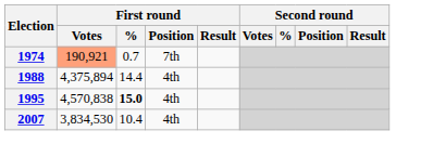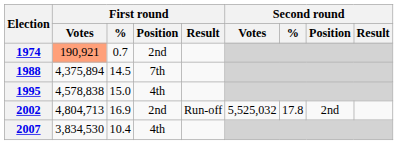 <table class=wikitable style="text-align: center;">
 <tr>
 <th rowspan=2>Election</th>
 <th colspan=4>First round</th>
 <th colspan=4>Second round</th>
 </tr>
 <tr>
 <th>Votes</th>
 <th>%</th>
 <th>Position</th>
 <th>Result</th>
 <th>Votes</th>
 <th>%</th>
 <th>Position</th>
 <th>Result</th>
 </tr>
 <tr>
 <th><a href='#'>1974</a></th>
 <td style="background: lightsalmon;">190,921</td>
 <td>0.7</td>
-<td>7th</td>
+<td>2nd</td>
 <td></td>
 <td colspan=4 bgcolor=lightgrey></td>
 </tr>
 <tr>
 <th><a href='#'>1988</a></th>
 <td>4,375,894</td>
-<td>14.4</td>
+<td>14.5</td>
+<td>7th</td>
+<td></td>
+<td colspan=4 bgcolor=lightgrey></td>
+</tr>
+<tr>
+<th><a href='#'>1995</a></th>
+<td>4,578,838</td>
+<td>15.0</td>
 <td>4th</td>
 <td></td>
 <td colspan=4 bgcolor=lightgrey></td>
 </tr>
 <tr>
-<th><a href='#'>1995</a></th>
-<td>4,570,838</td>
-<td><strong>15.0</strong></td>
-<td>4th</td>
+<th><a href='#'>2002</a></th>
+<td>4,804,713</td>
+<td>16.9</td>
+<td>2nd</td>
+<td>Run-off</td>
+<td>5,525,032</td>
+<td>17.8</td>
+<td>2nd</td>
 <td></td>
-<td colspan=4 bgcolor=lightgrey></td>
 </tr>
 <tr>
 <th><a href='#'>2007</a></th>
 <td>3,834,530</td>
 <td>10.4</td>
 <td>4th</td>
 <td></td>
 <td colspan=4 bgcolor=lightgrey></td>
 </tr>
 </table>
